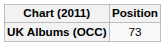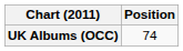 <table class="wikitable plainrowheaders" style="text-align:center">
 <tr>
 <th scope="col">Chart (2011)</th>
 <th scope="col">Position</th>
 </tr>
 <tr>
 <th scope="row">UK Albums (OCC)</th>
-<td>73</td>
+<td>74</td>
 </tr>
 </table>
